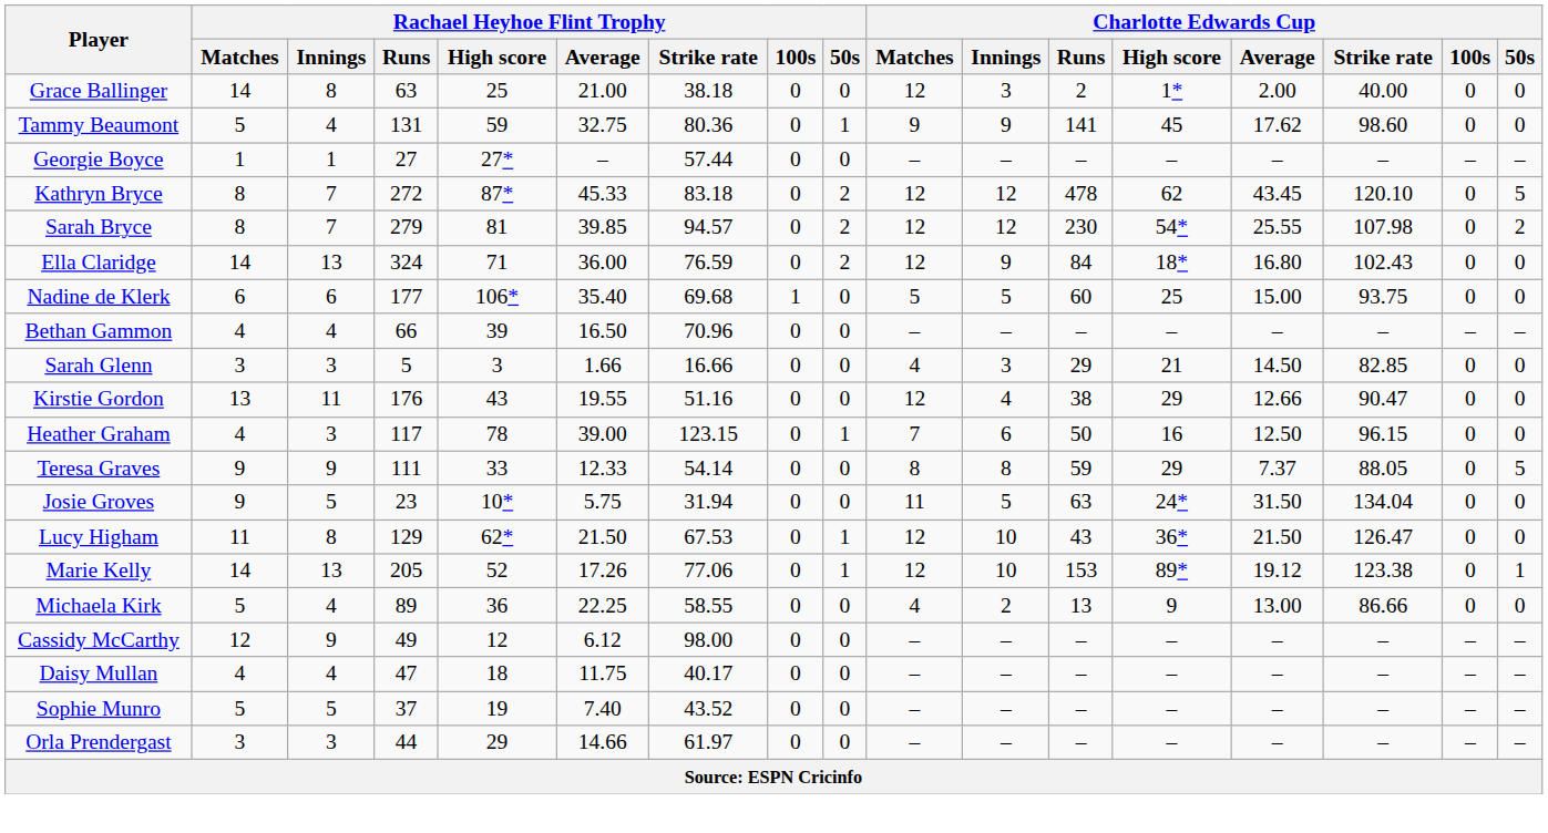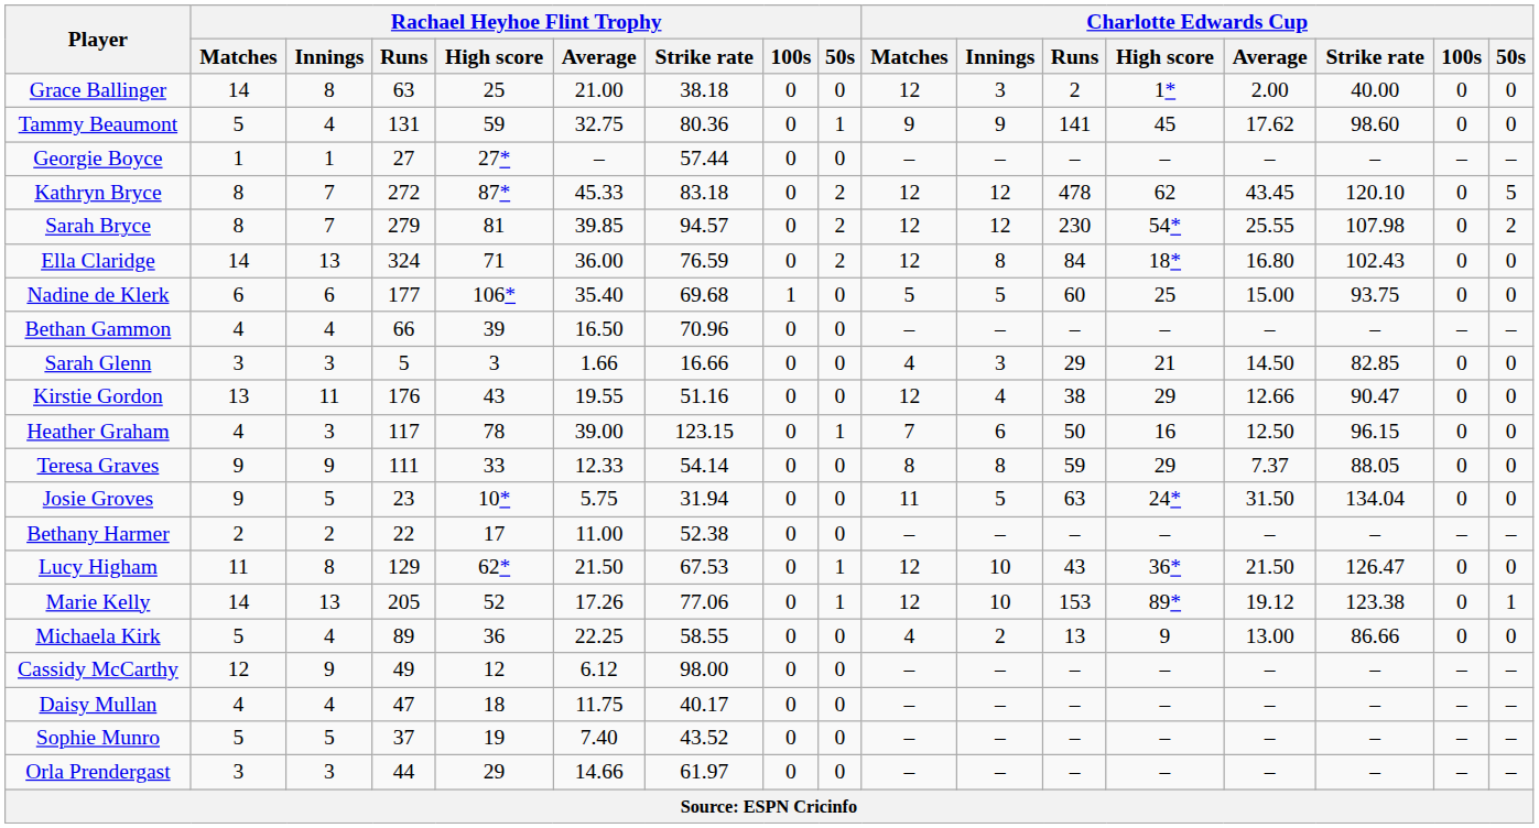 <table class="wikitable" style="text-align:center; width:90%;">
 <tr>
 <th rowspan=2>Player</th>
 <th colspan=8><a href='#'>Rachael Heyhoe Flint Trophy</a></th>
 <th colspan=8><a href='#'>Charlotte Edwards Cup</a></th>
 </tr>
 <tr>
 <th>Matches</th>
 <th>Innings</th>
 <th>Runs</th>
 <th>High score</th>
 <th>Average</th>
 <th>Strike rate</th>
 <th>100s</th>
 <th>50s</th>
 <th>Matches</th>
 <th>Innings</th>
 <th>Runs</th>
 <th>High score</th>
 <th>Average</th>
 <th>Strike rate</th>
 <th>100s</th>
 <th>50s</th>
 </tr>
 <tr>
 <td><a href='#'>Grace Ballinger</a></td>
 <td>14</td>
 <td>8</td>
 <td>63</td>
 <td>25</td>
 <td>21.00</td>
 <td>38.18</td>
 <td>0</td>
 <td>0</td>
 <td>12</td>
 <td>3</td>
 <td>2</td>
 <td>1<a href='#'>*</a></td>
 <td>2.00</td>
 <td>40.00</td>
 <td>0</td>
 <td>0</td>
 </tr>
 <tr>
 <td><a href='#'>Tammy Beaumont</a></td>
 <td>5</td>
 <td>4</td>
 <td>131</td>
 <td>59</td>
 <td>32.75</td>
 <td>80.36</td>
 <td>0</td>
 <td>1</td>
 <td>9</td>
 <td>9</td>
 <td>141</td>
 <td>45</td>
 <td>17.62</td>
 <td>98.60</td>
 <td>0</td>
 <td>0</td>
 </tr>
 <tr>
 <td><a href='#'>Georgie Boyce</a></td>
 <td>1</td>
 <td>1</td>
 <td>27</td>
 <td>27<a href='#'>*</a></td>
 <td>–</td>
 <td>57.44</td>
 <td>0</td>
 <td>0</td>
 <td>–</td>
 <td>–</td>
 <td>–</td>
 <td>–</td>
 <td>–</td>
 <td>–</td>
 <td>–</td>
 <td>–</td>
 </tr>
 <tr>
 <td><a href='#'>Kathryn Bryce</a></td>
 <td>8</td>
 <td>7</td>
 <td>272</td>
 <td>87<a href='#'>*</a></td>
 <td>45.33</td>
 <td>83.18</td>
 <td>0</td>
 <td>2</td>
 <td>12</td>
 <td>12</td>
 <td>478</td>
 <td>62</td>
 <td>43.45</td>
 <td>120.10</td>
 <td>0</td>
 <td>5</td>
 </tr>
 <tr>
 <td><a href='#'>Sarah Bryce</a></td>
 <td>8</td>
 <td>7</td>
 <td>279</td>
 <td>81</td>
 <td>39.85</td>
 <td>94.57</td>
 <td>0</td>
 <td>2</td>
 <td>12</td>
 <td>12</td>
 <td>230</td>
 <td>54<a href='#'>*</a></td>
 <td>25.55</td>
 <td>107.98</td>
 <td>0</td>
 <td>2</td>
 </tr>
 <tr>
 <td><a href='#'>Ella Claridge</a></td>
 <td>14</td>
 <td>13</td>
 <td>324</td>
 <td>71</td>
 <td>36.00</td>
 <td>76.59</td>
 <td>0</td>
 <td>2</td>
 <td>12</td>
-<td>9</td>
+<td>8</td>
 <td>84</td>
 <td>18<a href='#'>*</a></td>
 <td>16.80</td>
 <td>102.43</td>
 <td>0</td>
 <td>0</td>
 </tr>
 <tr>
 <td><a href='#'>Nadine de Klerk</a></td>
 <td>6</td>
 <td>6</td>
 <td>177</td>
 <td>106<a href='#'>*</a></td>
 <td>35.40</td>
 <td>69.68</td>
 <td>1</td>
 <td>0</td>
 <td>5</td>
 <td>5</td>
 <td>60</td>
 <td>25</td>
 <td>15.00</td>
 <td>93.75</td>
 <td>0</td>
 <td>0</td>
 </tr>
 <tr>
 <td><a href='#'>Bethan Gammon</a></td>
 <td>4</td>
 <td>4</td>
 <td>66</td>
 <td>39</td>
 <td>16.50</td>
 <td>70.96</td>
 <td>0</td>
 <td>0</td>
 <td>–</td>
 <td>–</td>
 <td>–</td>
 <td>–</td>
 <td>–</td>
 <td>–</td>
 <td>–</td>
 <td>–</td>
 </tr>
 <tr>
 <td><a href='#'>Sarah Glenn</a></td>
 <td>3</td>
 <td>3</td>
 <td>5</td>
 <td>3</td>
 <td>1.66</td>
 <td>16.66</td>
 <td>0</td>
 <td>0</td>
 <td>4</td>
 <td>3</td>
 <td>29</td>
 <td>21</td>
 <td>14.50</td>
 <td>82.85</td>
 <td>0</td>
 <td>0</td>
 </tr>
 <tr>
 <td><a href='#'>Kirstie Gordon</a></td>
 <td>13</td>
 <td>11</td>
 <td>176</td>
 <td>43</td>
 <td>19.55</td>
 <td>51.16</td>
 <td>0</td>
 <td>0</td>
 <td>12</td>
 <td>4</td>
 <td>38</td>
 <td>29</td>
 <td>12.66</td>
 <td>90.47</td>
 <td>0</td>
 <td>0</td>
 </tr>
 <tr>
 <td><a href='#'>Heather Graham</a></td>
 <td>4</td>
 <td>3</td>
 <td>117</td>
 <td>78</td>
 <td>39.00</td>
 <td>123.15</td>
 <td>0</td>
 <td>1</td>
 <td>7</td>
 <td>6</td>
 <td>50</td>
 <td>16</td>
 <td>12.50</td>
 <td>96.15</td>
 <td>0</td>
 <td>0</td>
 </tr>
 <tr>
 <td><a href='#'>Teresa Graves</a></td>
 <td>9</td>
 <td>9</td>
 <td>111</td>
 <td>33</td>
 <td>12.33</td>
 <td>54.14</td>
 <td>0</td>
 <td>0</td>
 <td>8</td>
 <td>8</td>
 <td>59</td>
 <td>29</td>
 <td>7.37</td>
 <td>88.05</td>
 <td>0</td>
-<td>5</td>
+<td>0</td>
 </tr>
 <tr>
 <td><a href='#'>Josie Groves</a></td>
 <td>9</td>
 <td>5</td>
 <td>23</td>
 <td>10<a href='#'>*</a></td>
 <td>5.75</td>
 <td>31.94</td>
 <td>0</td>
 <td>0</td>
 <td>11</td>
 <td>5</td>
 <td>63</td>
 <td>24<a href='#'>*</a></td>
 <td>31.50</td>
 <td>134.04</td>
 <td>0</td>
 <td>0</td>
+</tr>
+<tr>
+<td><a href='#'>Bethany Harmer</a></td>
+<td>2</td>
+<td>2</td>
+<td>22</td>
+<td>17</td>
+<td>11.00</td>
+<td>52.38</td>
+<td>0</td>
+<td>0</td>
+<td>–</td>
+<td>–</td>
+<td>–</td>
+<td>–</td>
+<td>–</td>
+<td>–</td>
+<td>–</td>
+<td>–</td>
 </tr>
 <tr>
 <td><a href='#'>Lucy Higham</a></td>
 <td>11</td>
 <td>8</td>
 <td>129</td>
 <td>62<a href='#'>*</a></td>
 <td>21.50</td>
 <td>67.53</td>
 <td>0</td>
 <td>1</td>
 <td>12</td>
 <td>10</td>
 <td>43</td>
 <td>36<a href='#'>*</a></td>
 <td>21.50</td>
 <td>126.47</td>
 <td>0</td>
 <td>0</td>
 </tr>
 <tr>
 <td><a href='#'>Marie Kelly</a></td>
 <td>14</td>
 <td>13</td>
 <td>205</td>
 <td>52</td>
 <td>17.26</td>
 <td>77.06</td>
 <td>0</td>
 <td>1</td>
 <td>12</td>
 <td>10</td>
 <td>153</td>
 <td>89<a href='#'>*</a></td>
 <td>19.12</td>
 <td>123.38</td>
 <td>0</td>
 <td>1</td>
 </tr>
 <tr>
 <td><a href='#'>Michaela Kirk</a></td>
 <td>5</td>
 <td>4</td>
 <td>89</td>
 <td>36</td>
 <td>22.25</td>
 <td>58.55</td>
 <td>0</td>
 <td>0</td>
 <td>4</td>
 <td>2</td>
 <td>13</td>
 <td>9</td>
 <td>13.00</td>
 <td>86.66</td>
 <td>0</td>
 <td>0</td>
 </tr>
 <tr>
 <td><a href='#'>Cassidy McCarthy</a></td>
 <td>12</td>
 <td>9</td>
 <td>49</td>
 <td>12</td>
 <td>6.12</td>
 <td>98.00</td>
 <td>0</td>
 <td>0</td>
 <td>–</td>
 <td>–</td>
 <td>–</td>
 <td>–</td>
 <td>–</td>
 <td>–</td>
 <td>–</td>
 <td>–</td>
 </tr>
 <tr>
 <td><a href='#'>Daisy Mullan</a></td>
 <td>4</td>
 <td>4</td>
 <td>47</td>
 <td>18</td>
 <td>11.75</td>
 <td>40.17</td>
 <td>0</td>
 <td>0</td>
 <td>–</td>
 <td>–</td>
 <td>–</td>
 <td>–</td>
 <td>–</td>
 <td>–</td>
 <td>–</td>
 <td>–</td>
 </tr>
 <tr>
 <td><a href='#'>Sophie Munro</a></td>
 <td>5</td>
 <td>5</td>
 <td>37</td>
 <td>19</td>
 <td>7.40</td>
 <td>43.52</td>
 <td>0</td>
 <td>0</td>
 <td>–</td>
 <td>–</td>
 <td>–</td>
 <td>–</td>
 <td>–</td>
 <td>–</td>
 <td>–</td>
 <td>–</td>
 </tr>
 <tr>
 <td><a href='#'>Orla Prendergast</a></td>
 <td>3</td>
 <td>3</td>
 <td>44</td>
 <td>29</td>
 <td>14.66</td>
 <td>61.97</td>
 <td>0</td>
 <td>0</td>
 <td>–</td>
 <td>–</td>
 <td>–</td>
 <td>–</td>
 <td>–</td>
 <td>–</td>
 <td>–</td>
 <td>–</td>
 </tr>
 <tr>
 <th colspan="17"><small>Source: ESPN Cricinfo</small></th>
 </tr>
 </table>
